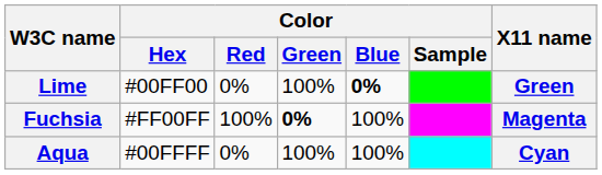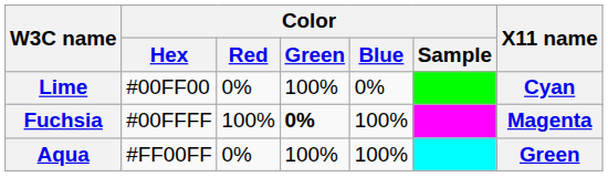 <table class="wikitable">
 <tr>
 <th rowspan="2">W3C name</th>
 <th colspan="5">Color</th>
 <th rowspan="2">X11 name</th>
 </tr>
 <tr>
 <th><a href='#'>Hex</a></th>
 <th><a href='#'>Red</a></th>
 <th><a href='#'>Green</a></th>
 <th><a href='#'>Blue</a></th>
 <th>Sample</th>
 </tr>
 <tr>
 <th><a href='#'>Lime</a></th>
 <td>#00FF00</td>
 <td>0%</td>
 <td>100%</td>
-<td><strong>0%</strong></td>
+<td>0%</td>
 <td style="background:#00FF00"> </td>
-<th><a href='#'>Green</a></th>
+<th><a href='#'>Cyan</a></th>
 </tr>
 <tr>
 <th><a href='#'>Fuchsia</a></th>
-<td>#FF00FF</td>
+<td>#00FFFF</td>
 <td>100%</td>
 <td><strong>0%</strong></td>
 <td>100%</td>
 <td style="background:#FF00FF;"> </td>
 <th><a href='#'>Magenta</a></th>
 </tr>
 <tr>
 <th><a href='#'>Aqua</a></th>
-<td>#00FFFF</td>
+<td>#FF00FF</td>
 <td>0%</td>
 <td>100%</td>
 <td>100%</td>
 <td style="background:#00FFFF"> </td>
-<th><a href='#'>Cyan</a></th>
+<th><a href='#'>Green</a></th>
 </tr>
 </table>
